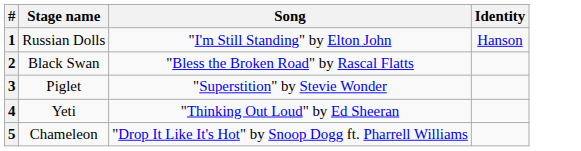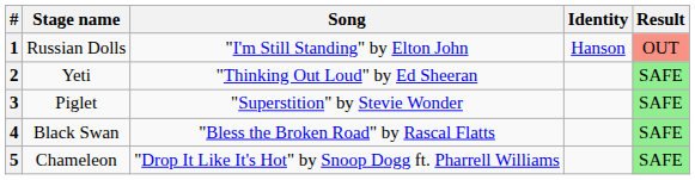 <table class="wikitable plainrowheaders" style="text-align: center;">
 <tr>
 <th>#</th>
 <th>Stage name</th>
 <th>Song</th>
 <th>Identity</th>
+<th>Result</th>
 </tr>
 <tr>
 <th>1</th>
 <td>Russian Dolls</td>
 <td>"<a href='#'>I'm Still Standing</a>" by <a href='#'>Elton John</a></td>
 <td><a href='#'>Hanson</a></td>
+<td bgcolor=#F99185>OUT</td>
 </tr>
 <tr>
 <th>2</th>
-<td>Black Swan</td>
-<td>"<a href='#'>Bless the Broken Road</a>" by <a href='#'>Rascal Flatts</a></td>
+<td>Yeti</td>
+<td>"<a href='#'>Thinking Out Loud</a>" by <a href='#'>Ed Sheeran</a></td>
 <td></td>
+<td bgcolor=lightgreen>SAFE</td>
 </tr>
 <tr>
 <th>3</th>
 <td>Piglet</td>
 <td>"<a href='#'>Superstition</a>" by <a href='#'>Stevie Wonder</a></td>
 <td></td>
+<td bgcolor=lightgreen>SAFE</td>
 </tr>
 <tr>
 <th>4</th>
-<td>Yeti</td>
-<td>"<a href='#'>Thinking Out Loud</a>" by <a href='#'>Ed Sheeran</a></td>
+<td>Black Swan</td>
+<td>"<a href='#'>Bless the Broken Road</a>" by <a href='#'>Rascal Flatts</a></td>
 <td></td>
+<td bgcolor=lightgreen>SAFE</td>
 </tr>
 <tr>
 <th>5</th>
 <td>Chameleon</td>
 <td>"<a href='#'>Drop It Like It's Hot</a>" by <a href='#'>Snoop Dogg</a> ft. <a href='#'>Pharrell Williams</a></td>
 <td></td>
+<td bgcolor=lightgreen>SAFE</td>
 </tr>
 </table>
